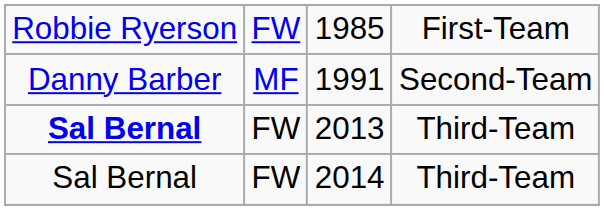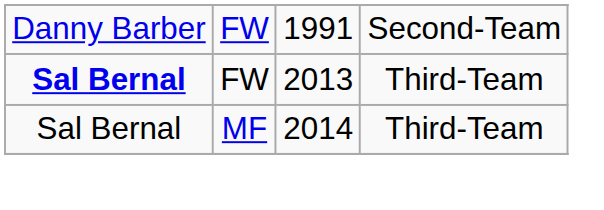 <table class="wikitable" style="text-align: center;">
 <tr>
 </tr>
 <tr>
-<td><a href='#'>Robbie Ryerson</a></td>
+<td><a href='#'>Danny Barber</a></td>
 <td><a href='#'>FW</a></td>
-<td>1985</td>
-<td>First-Team</td>
-</tr>
-<tr>
-<td><a href='#'>Danny Barber</a></td>
-<td><a href='#'>MF</a></td>
 <td>1991</td>
 <td>Second-Team</td>
 </tr>
 <tr>
 <td><strong><a href='#'>Sal Bernal</a></strong></td>
 <td>FW</td>
 <td>2013</td>
 <td>Third-Team</td>
 </tr>
 <tr>
 <td>Sal Bernal</td>
-<td>FW</td>
+<td><a href='#'>MF</a></td>
 <td>2014</td>
 <td>Third-Team</td>
 </tr>
 <tr>
 </tr>
 </table>
